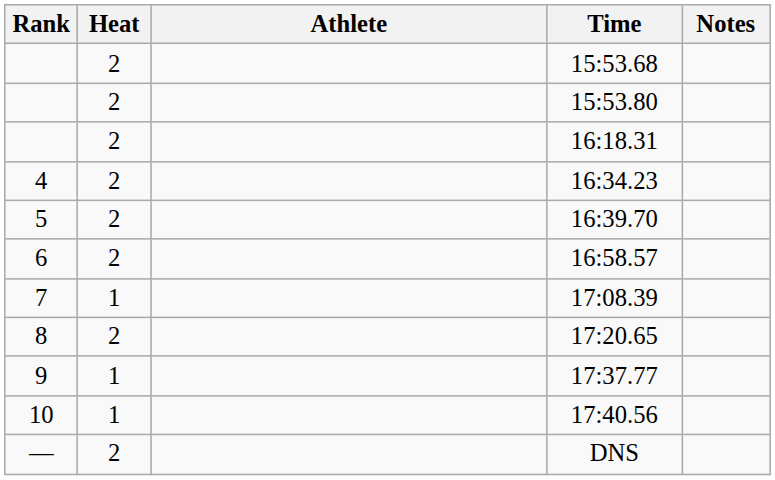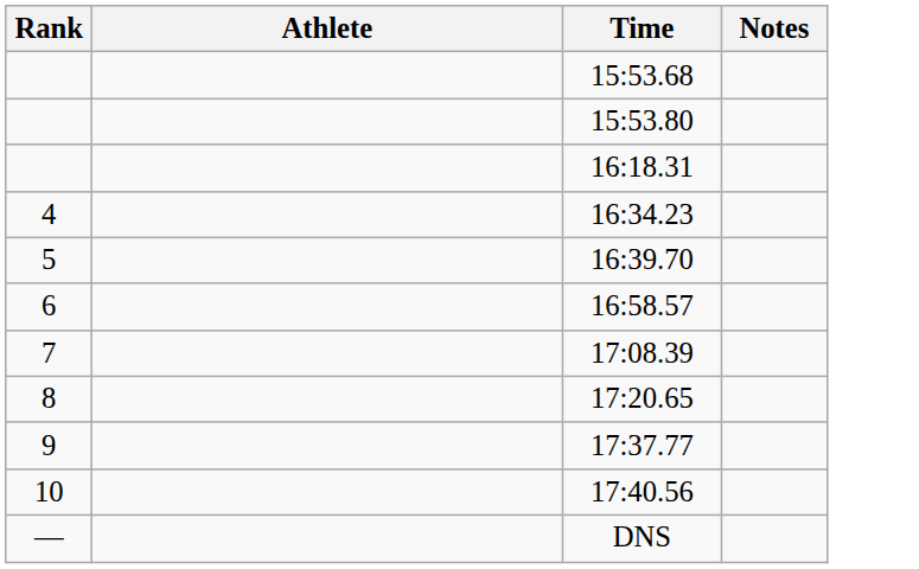 <table class="wikitable" style="text-align:center">
 <tr>
 <th width=40>Rank</th>
-<th width=40>Heat</th>
 <th width=250>Athlete</th>
 <th width=80>Time</th>
 <th width=50>Notes</th>
 </tr>
 <tr>
 <td></td>
-<td>2</td>
 <td align=left></td>
 <td>15:53.68</td>
 <td></td>
 </tr>
 <tr>
 <td></td>
-<td>2</td>
 <td align=left></td>
 <td>15:53.80</td>
 <td></td>
 </tr>
 <tr>
 <td></td>
-<td>2</td>
 <td align=left></td>
 <td>16:18.31</td>
 <td></td>
 </tr>
 <tr>
 <td>4</td>
-<td>2</td>
 <td align=left></td>
 <td>16:34.23</td>
 <td></td>
 </tr>
 <tr>
 <td>5</td>
-<td>2</td>
 <td align=left></td>
 <td>16:39.70</td>
 <td></td>
 </tr>
 <tr>
 <td>6</td>
-<td>2</td>
 <td align=left></td>
 <td>16:58.57</td>
 <td></td>
 </tr>
 <tr>
 <td>7</td>
-<td>1</td>
 <td align=left></td>
 <td>17:08.39</td>
 <td></td>
 </tr>
 <tr>
 <td>8</td>
-<td>2</td>
 <td align=left></td>
 <td>17:20.65</td>
 <td></td>
 </tr>
 <tr>
 <td>9</td>
-<td>1</td>
 <td align=left></td>
 <td>17:37.77</td>
 <td></td>
 </tr>
 <tr>
 <td>10</td>
-<td>1</td>
 <td align=left></td>
 <td>17:40.56</td>
 <td></td>
 </tr>
 <tr>
 <td>—</td>
-<td>2</td>
 <td align=left></td>
 <td>DNS</td>
 <td></td>
 </tr>
 </table>
